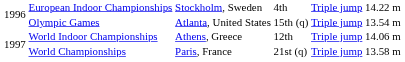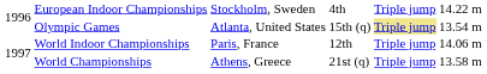 <table>
 <tr>
 <td rowspan=2>1996</td>
 <td><a href='#'>European Indoor Championships</a></td>
 <td><a href='#'>Stockholm</a>, Sweden</td>
 <td>4th</td>
 <td><a href='#'>Triple jump</a></td>
 <td>14.22 m</td>
 </tr>
 <tr>
 <td><a href='#'>Olympic Games</a></td>
 <td><a href='#'>Atlanta</a>, United States</td>
 <td>15th (q)</td>
-<td><a href='#'>Triple jump</a></td>
+<td style="background: khaki;"><a href='#'>Triple jump</a></td>
 <td>13.54 m</td>
 </tr>
 <tr>
 <td rowspan=2>1997</td>
 <td><a href='#'>World Indoor Championships</a></td>
-<td><a href='#'>Athens</a>, Greece</td>
+<td><a href='#'>Paris</a>, France</td>
 <td>12th</td>
 <td><a href='#'>Triple jump</a></td>
 <td>14.06 m</td>
 </tr>
 <tr>
 <td><a href='#'>World Championships</a></td>
-<td><a href='#'>Paris</a>, France</td>
+<td><a href='#'>Athens</a>, Greece</td>
 <td>21st (q)</td>
 <td><a href='#'>Triple jump</a></td>
 <td>13.58 m</td>
 </tr>
 </table>
